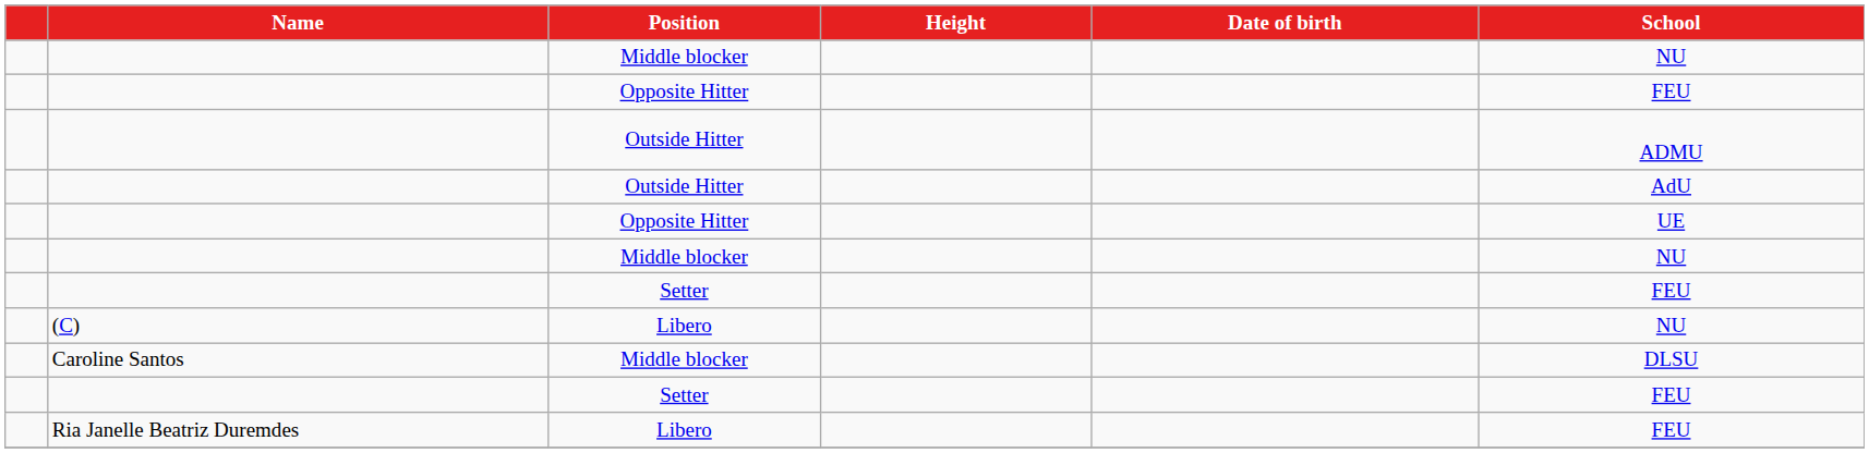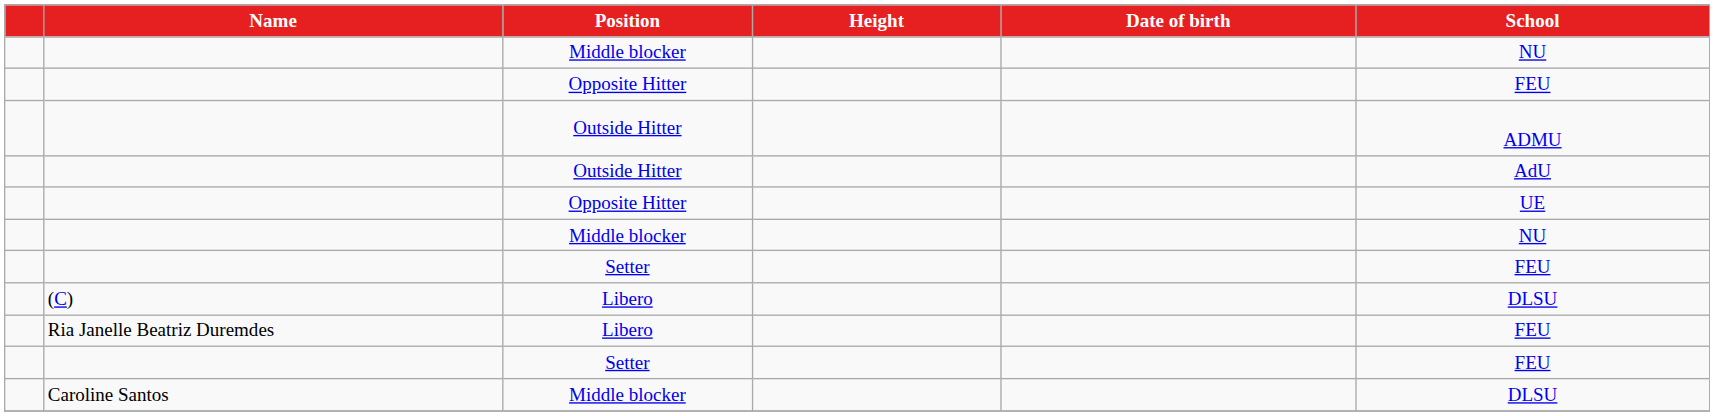 <table class="wikitable sortable" style="font-size:88%; text-align:center; width:100%;">
 <tr>
 <th style="width:1em; background:#E62020; color:white;"></th>
 <th style="width:17em; background:#E62020; color:white;">Name</th>
 <th style="width:9em; background:#E62020; color:white;">Position</th>
 <th style="width:9em; background:#E62020; color:white;">Height</th>
 <th style="width:13em; background:#E62020; color:white;">Date of birth</th>
 <th style="width:13em; background:#E62020; color:white;">School</th>
 </tr>
 <tr align=center>
 <td></td>
 <td align=left> </td>
 <td><a href='#'>Middle blocker</a></td>
 <td></td>
 <td align=right></td>
 <td><a href='#'>NU</a></td>
 </tr>
 <tr align=center>
 <td></td>
 <td align="left"> </td>
 <td><a href='#'>Opposite Hitter</a></td>
 <td></td>
 <td align=right></td>
 <td><a href='#'>FEU</a></td>
 </tr>
 <tr align=center>
 <td></td>
 <td align=left> </td>
 <td><a href='#'>Outside Hitter</a></td>
 <td></td>
 <td align=right></td>
 <td><br><a href='#'>ADMU</a></td>
 </tr>
 <tr align=center>
 <td></td>
 <td align="left"> </td>
 <td><a href='#'>Outside Hitter</a></td>
 <td></td>
 <td align="right"></td>
 <td><a href='#'>AdU</a></td>
 </tr>
 <tr align=center>
 <td></td>
 <td align=left> </td>
 <td><a href='#'>Opposite Hitter</a></td>
 <td></td>
 <td align=right></td>
 <td><a href='#'>UE</a></td>
 </tr>
 <tr align=center>
 <td></td>
 <td align=left> </td>
 <td><a href='#'>Middle blocker</a></td>
 <td></td>
 <td align=right></td>
 <td><a href='#'>NU</a></td>
 </tr>
 <tr align=center>
 <td></td>
 <td align=left> </td>
 <td><a href='#'>Setter</a></td>
 <td></td>
 <td align=right></td>
 <td><a href='#'>FEU</a></td>
 </tr>
 <tr align=center>
 <td></td>
 <td align="left">  (<a href='#'>C</a>)</td>
 <td><a href='#'>Libero</a></td>
 <td></td>
 <td align="right"></td>
-<td><a href='#'>NU</a></td>
+<td><a href='#'>DLSU</a></td>
 </tr>
 <tr align=center>
 <td></td>
-<td align=left> Caroline Santos</td>
-<td><a href='#'>Middle blocker</a></td>
+<td align=left> Ria Janelle Beatriz Duremdes</td>
+<td><a href='#'>Libero</a></td>
 <td></td>
-<td></td>
-<td><a href='#'>DLSU</a></td>
+<td align=right></td>
+<td><a href='#'>FEU</a></td>
 </tr>
 <tr align=center>
 <td></td>
 <td align=left> </td>
 <td><a href='#'>Setter</a></td>
 <td></td>
 <td align=right></td>
 <td><a href='#'>FEU</a></td>
 </tr>
 <tr align=center>
 <td></td>
-<td align=left> Ria Janelle Beatriz Duremdes</td>
-<td><a href='#'>Libero</a></td>
+<td align=left> Caroline Santos</td>
+<td><a href='#'>Middle blocker</a></td>
 <td></td>
-<td align=right></td>
-<td><a href='#'>FEU</a></td>
+<td></td>
+<td><a href='#'>DLSU</a></td>
 </tr>
 <tr align=center>
 </tr>
 </table>
